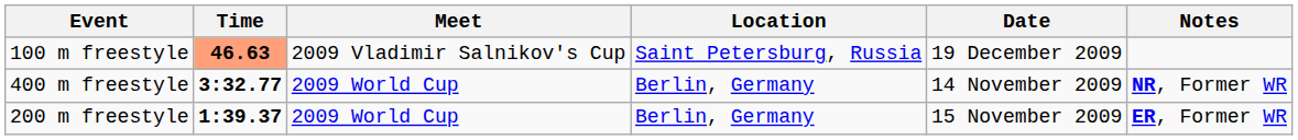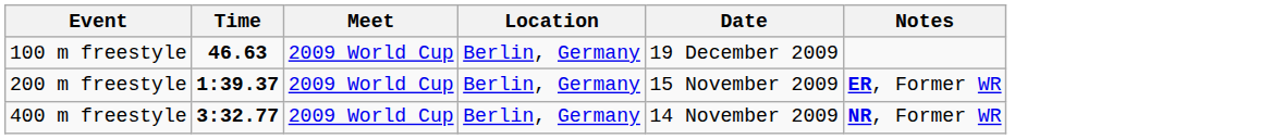 <table class="wikitable">
 <tr>
 <th>Event</th>
 <th>Time</th>
 <th>Meet</th>
 <th>Location</th>
 <th>Date</th>
 <th>Notes</th>
 </tr>
 <tr>
 <td>100 m freestyle</td>
-<td align="center" style="background: lightsalmon;"><strong>46.63</strong></td>
-<td>2009 Vladimir Salnikov's Cup</td>
-<td><a href='#'>Saint Petersburg</a>, <a href='#'>Russia</a></td>
+<td align="center"><strong>46.63</strong></td>
+<td><a href='#'>2009 World Cup</a></td>
+<td><a href='#'>Berlin</a>, <a href='#'>Germany</a></td>
 <td>19 December 2009</td>
 <td></td>
+</tr>
+<tr>
+<td>200 m freestyle</td>
+<td align="center"><strong>1:39.37</strong></td>
+<td><a href='#'>2009 World Cup</a></td>
+<td><a href='#'>Berlin</a>, <a href='#'>Germany</a></td>
+<td>15 November 2009</td>
+<td><strong><a href='#'>ER</a></strong>, Former <a href='#'>WR</a></td>
 </tr>
 <tr>
 <td>400 m freestyle</td>
 <td align="center"><strong>3:32.77</strong></td>
 <td><a href='#'>2009 World Cup</a></td>
 <td><a href='#'>Berlin</a>, <a href='#'>Germany</a></td>
 <td>14 November 2009</td>
 <td><strong><a href='#'>NR</a></strong>, Former <a href='#'>WR</a></td>
 </tr>
-<tr>
-<td>200 m freestyle</td>
-<td align="center"><strong>1:39.37</strong></td>
-<td><a href='#'>2009 World Cup</a></td>
-<td><a href='#'>Berlin</a>, <a href='#'>Germany</a></td>
-<td>15 November 2009</td>
-<td><strong><a href='#'>ER</a></strong>, Former <a href='#'>WR</a></td>
-</tr>
 </table>
